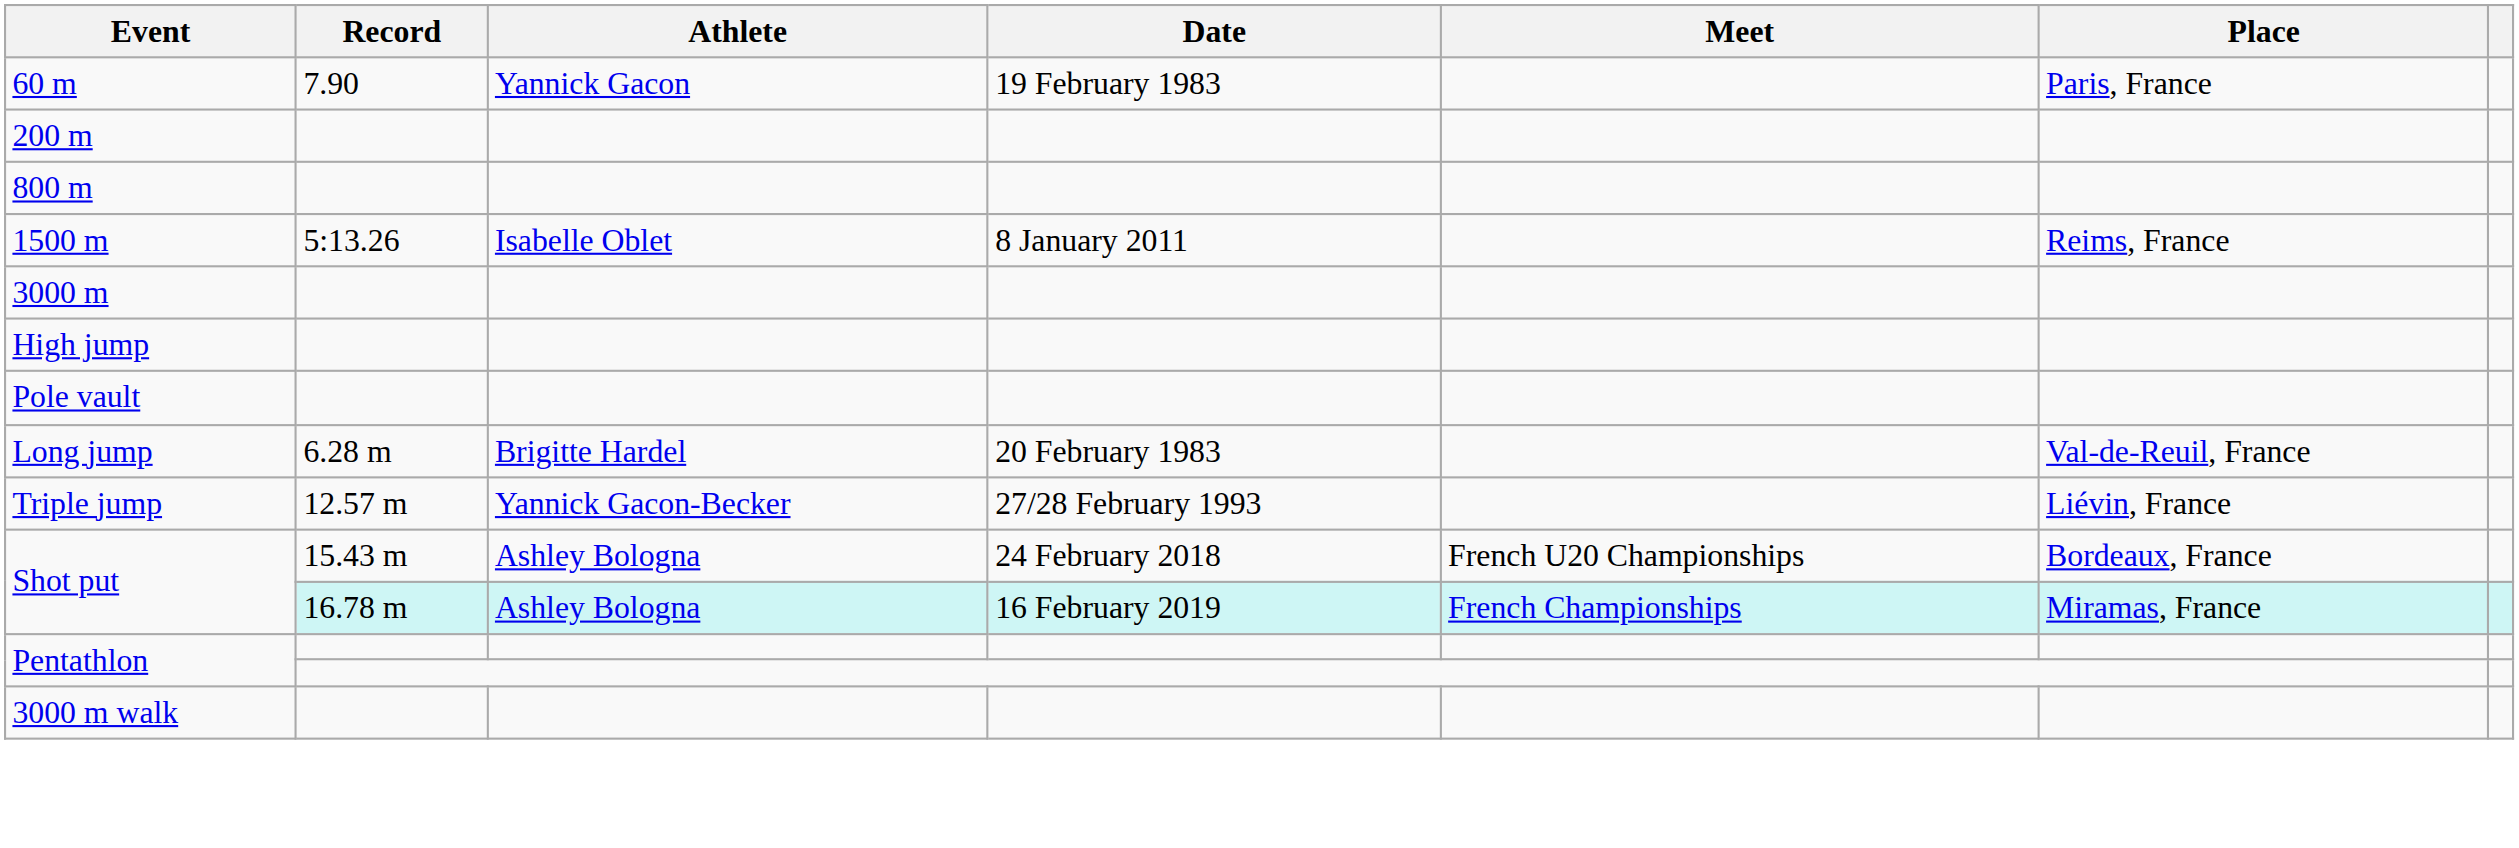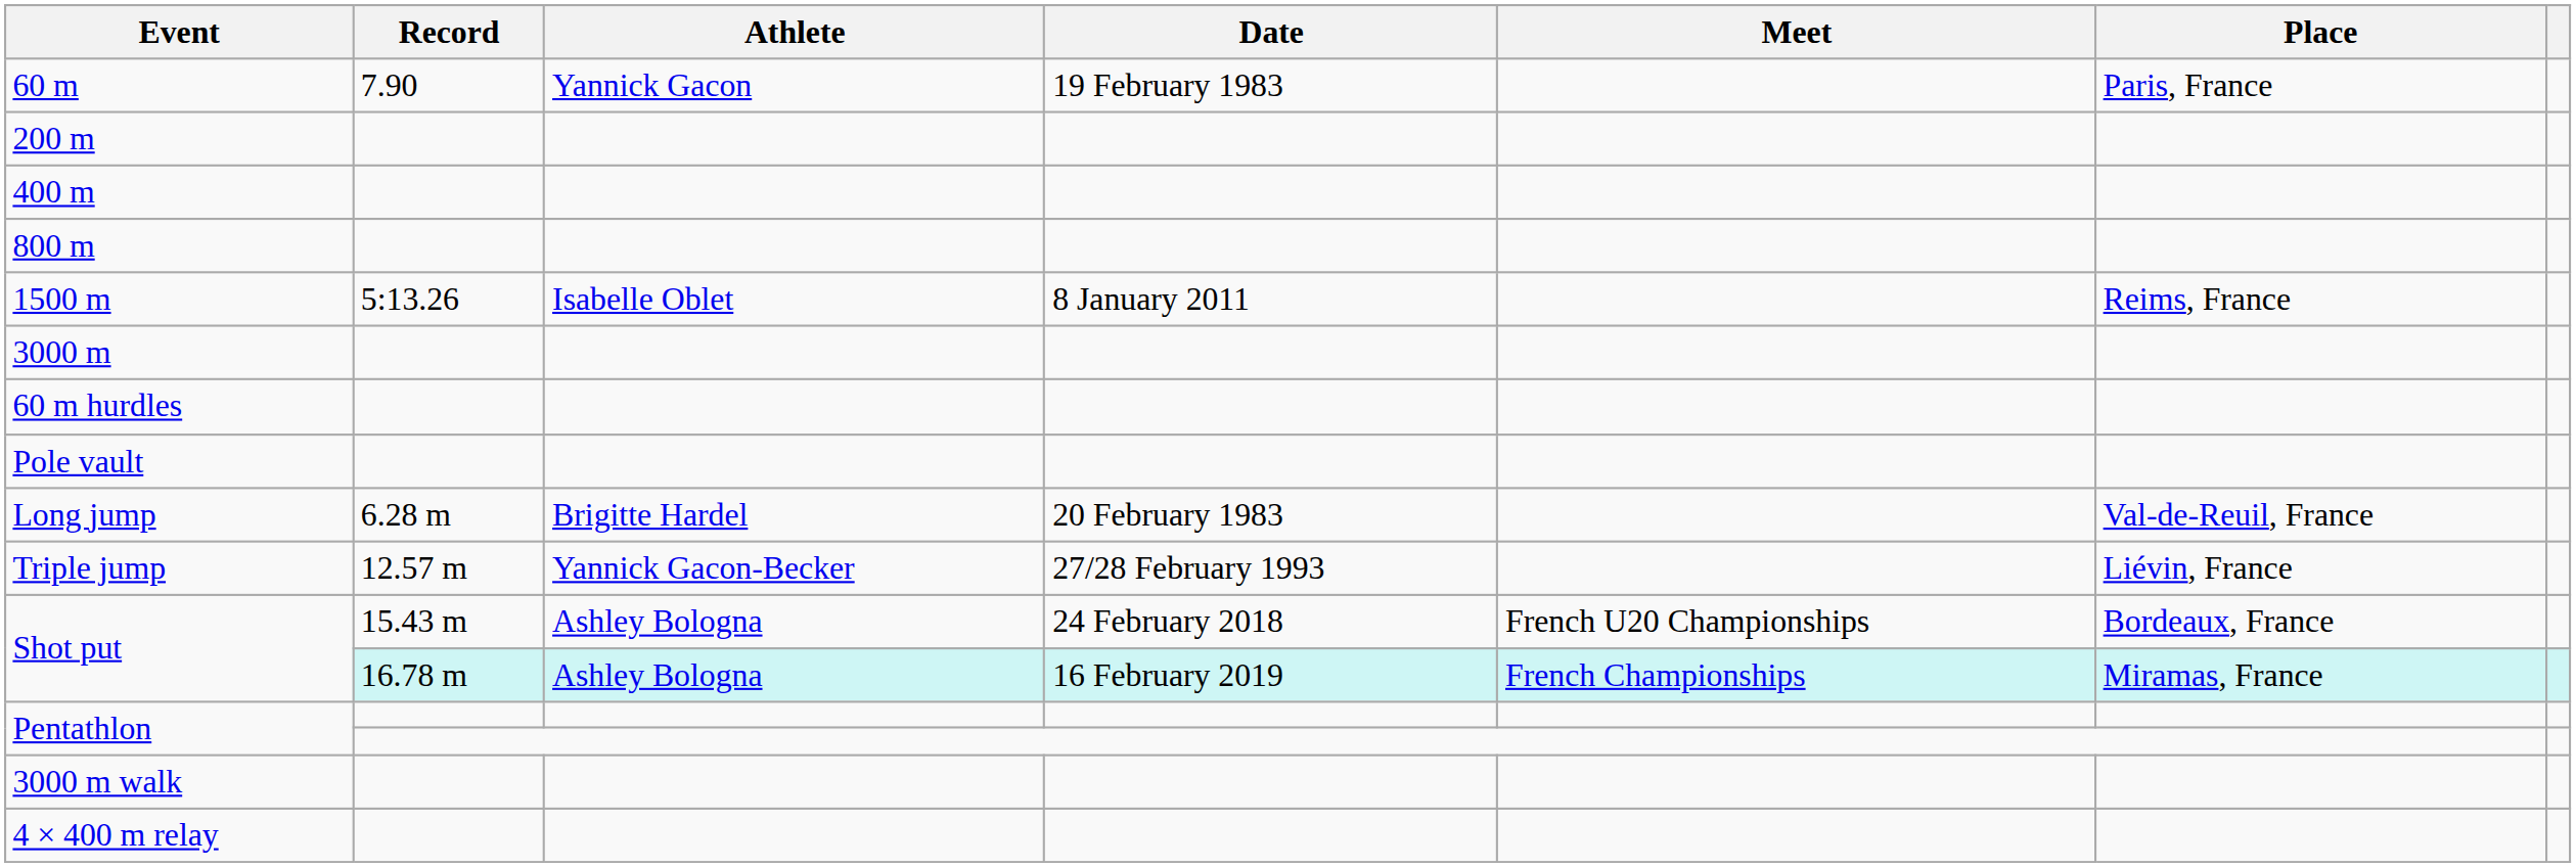 <table class="wikitable" style="font-size:95%; width: 95%;">
 <tr>
 <th>Event</th>
 <th>Record</th>
 <th>Athlete</th>
 <th>Date</th>
 <th>Meet</th>
 <th>Place</th>
 <th></th>
 </tr>
 <tr>
 <td><a href='#'>60 m</a></td>
 <td>7.90</td>
 <td><a href='#'>Yannick Gacon</a></td>
 <td>19 February 1983</td>
 <td></td>
 <td><a href='#'>Paris</a>, France</td>
 <td></td>
 </tr>
 <tr>
 <td><a href='#'>200 m</a></td>
+<td></td>
+<td></td>
+<td></td>
+<td></td>
+<td></td>
+<td></td>
+</tr>
+<tr>
+<td><a href='#'>400 m</a></td>
 <td></td>
 <td></td>
 <td></td>
 <td></td>
 <td></td>
 <td></td>
 </tr>
 <tr>
 <td><a href='#'>800 m</a></td>
 <td></td>
 <td></td>
 <td></td>
 <td></td>
 <td></td>
 <td></td>
 </tr>
 <tr>
 <td><a href='#'>1500 m</a></td>
 <td>5:13.26</td>
 <td><a href='#'>Isabelle Oblet</a></td>
 <td>8 January 2011</td>
 <td></td>
 <td><a href='#'>Reims</a>, France</td>
 <td></td>
 </tr>
 <tr>
 <td><a href='#'>3000 m</a></td>
 <td></td>
 <td></td>
 <td></td>
 <td></td>
 <td></td>
 <td></td>
 </tr>
 <tr>
-<td><a href='#'>High jump</a></td>
+<td><a href='#'>60 m hurdles</a></td>
 <td></td>
 <td></td>
 <td></td>
 <td></td>
 <td></td>
 <td></td>
 </tr>
 <tr>
 <td><a href='#'>Pole vault</a></td>
 <td></td>
 <td></td>
 <td></td>
 <td></td>
 <td></td>
 <td></td>
 </tr>
 <tr>
 <td><a href='#'>Long jump</a></td>
 <td>6.28 m</td>
 <td><a href='#'>Brigitte Hardel</a></td>
 <td>20 February 1983</td>
 <td></td>
 <td><a href='#'>Val-de-Reuil</a>, France</td>
 <td></td>
 </tr>
 <tr>
 <td><a href='#'>Triple jump</a></td>
 <td>12.57 m</td>
 <td><a href='#'>Yannick Gacon-Becker</a></td>
 <td>27/28 February 1993</td>
 <td></td>
 <td><a href='#'>Liévin</a>, France</td>
 <td></td>
 </tr>
 <tr>
 <td rowspan=2><a href='#'>Shot put</a></td>
 <td>15.43 m</td>
 <td><a href='#'>Ashley Bologna</a></td>
 <td>24 February 2018</td>
 <td>French U20 Championships</td>
 <td><a href='#'>Bordeaux</a>, France</td>
 <td></td>
 </tr>
 <tr style="background:#cef6f5;">
 <td>16.78 m</td>
 <td><a href='#'>Ashley Bologna</a></td>
 <td>16 February 2019</td>
 <td><a href='#'>French Championships</a></td>
 <td><a href='#'>Miramas</a>, France</td>
 <td></td>
 </tr>
 <tr>
 <td rowspan=2><a href='#'>Pentathlon</a></td>
 <td></td>
 <td></td>
 <td></td>
 <td></td>
 <td></td>
 <td></td>
 </tr>
 <tr>
 <td colspan=5></td>
 <td></td>
 </tr>
 <tr>
 <td><a href='#'>3000 m walk</a></td>
 <td></td>
 <td></td>
 <td></td>
 <td></td>
 <td></td>
 <td></td>
 </tr>
+<tr>
+<td><a href='#'>4 × 400 m relay</a></td>
+<td></td>
+<td></td>
+<td></td>
+<td></td>
+<td></td>
+<td></td>
+</tr>
 </table>
